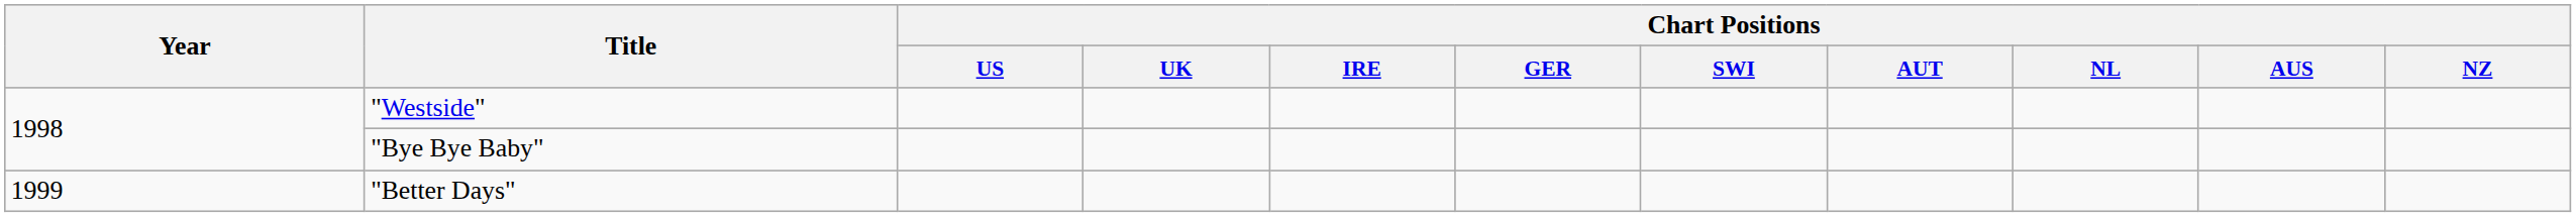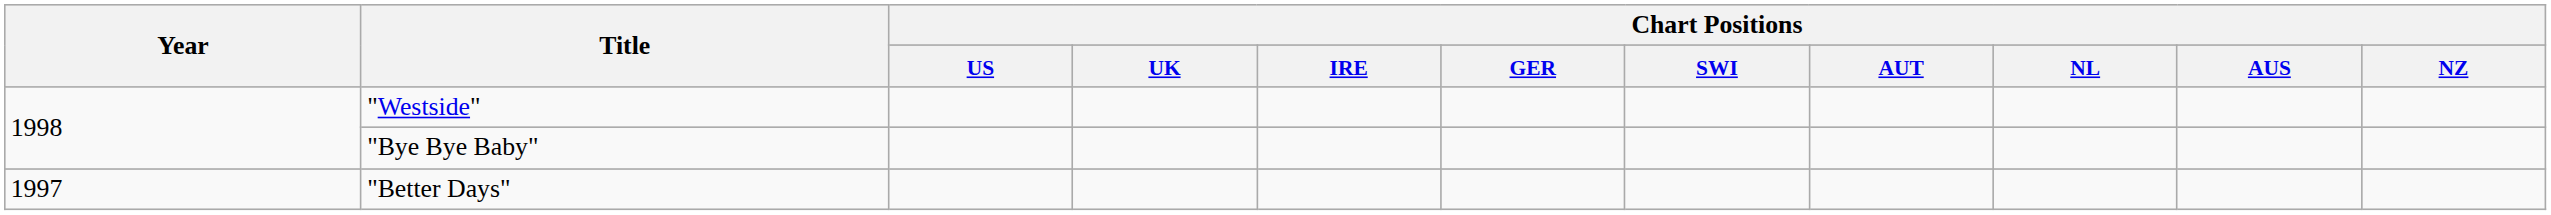 <table class="wikitable">
 <tr>
 <th align="center"width="214" rowspan="2">Year</th>
 <th align="center"width="320" rowspan="2">Title</th>
 <th align="center"width="214" colspan="9">Chart Positions</th>
 </tr>
 <tr>
 <th align="center"width="107"><small><a href='#'>US</a></small></th>
 <th align="center"width="107"><small><a href='#'>UK</a></small></th>
 <th align="center"width="107"><small><a href='#'>IRE</a></small></th>
 <th align="center"width="107"><small><a href='#'>GER</a></small></th>
 <th align="center"width="107"><small><a href='#'>SWI</a></small></th>
 <th align="center"width="107"><small><a href='#'>AUT</a></small></th>
 <th align="center"width="107"><small><a href='#'>NL</a></small></th>
 <th align="center"width="107"><small><a href='#'>AUS</a></small></th>
 <th align="center"width="107"><small><a href='#'>NZ</a></small></th>
 </tr>
 <tr>
 <td rowspan="2">1998</td>
 <td>"<a href='#'>Westside</a>"</td>
 <td></td>
 <td></td>
 <td></td>
 <td></td>
 <td></td>
 <td></td>
 <td></td>
 <td></td>
 <td></td>
 </tr>
 <tr>
 <td>"Bye Bye Baby"</td>
 <td></td>
 <td></td>
 <td></td>
 <td></td>
 <td></td>
 <td></td>
 <td></td>
 <td></td>
 <td></td>
 </tr>
 <tr>
-<td>1999</td>
+<td>1997</td>
 <td>"Better Days"</td>
 <td></td>
 <td></td>
 <td></td>
 <td></td>
 <td></td>
 <td></td>
 <td></td>
 <td></td>
 <td></td>
 </tr>
 </table>
